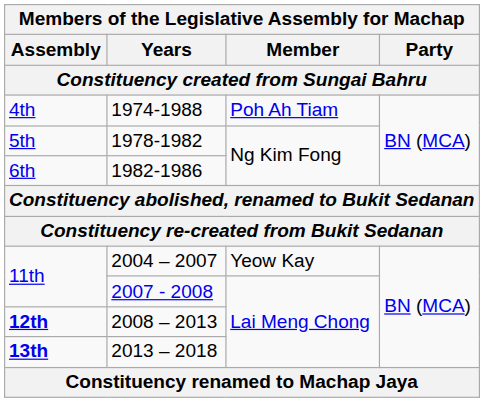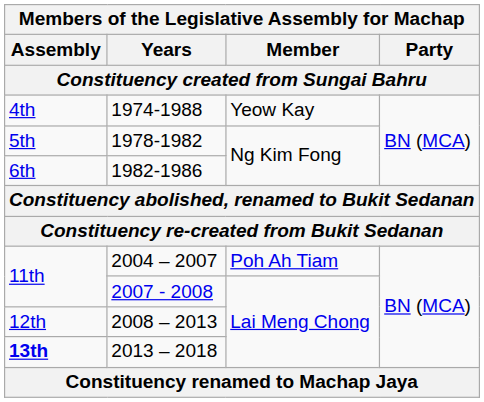 <table class="wikitable">
 <tr>
 <th colspan="4">Members of the Legislative Assembly for Machap</th>
 </tr>
 <tr>
 <th>Assembly</th>
 <th>Years</th>
 <th>Member</th>
 <th>Party</th>
 </tr>
 <tr>
 <th colspan="4" align="center"><em>Constituency created from Sungai Bahru</em></th>
 </tr>
 <tr>
 <td><a href='#'>4th</a></td>
 <td>1974-1988</td>
-<td><a href='#'>Poh Ah Tiam</a></td>
+<td>Yeow Kay</td>
 <td rowspan="3"><a href='#'>BN</a> (<a href='#'>MCA</a>)</td>
 </tr>
 <tr>
 <td><a href='#'>5th</a></td>
 <td>1978-1982</td>
 <td rowspan="2">Ng Kim Fong</td>
 </tr>
 <tr>
 <td><a href='#'>6th</a></td>
 <td>1982-1986</td>
 </tr>
 <tr>
 <th colspan="4" align="center"><em>Constituency abolished, renamed to Bukit Sedanan</em></th>
 </tr>
 <tr>
 <th colspan="4" align="center"><em>Constituency re-created from Bukit Sedanan</em></th>
 </tr>
 <tr>
 <td rowspan="2"><a href='#'>11th</a></td>
 <td>2004 – 2007</td>
-<td>Yeow Kay</td>
+<td><a href='#'>Poh Ah Tiam</a></td>
 <td rowspan="4"><a href='#'>BN</a> (<a href='#'>MCA</a>)</td>
 </tr>
 <tr>
 <td><a href='#'>2007 - 2008</a></td>
 <td rowspan="3"><a href='#'>Lai Meng Chong</a></td>
 </tr>
 <tr>
-<td><strong><a href='#'>12th</a></strong></td>
+<td><a href='#'>12th</a></td>
 <td>2008 – 2013</td>
 </tr>
 <tr>
 <td><strong><a href='#'>13th</a></strong></td>
 <td>2013 – 2018</td>
 </tr>
 <tr>
 <th colspan="4" align="center">Constituency renamed to Machap Jaya</th>
 </tr>
 </table>
